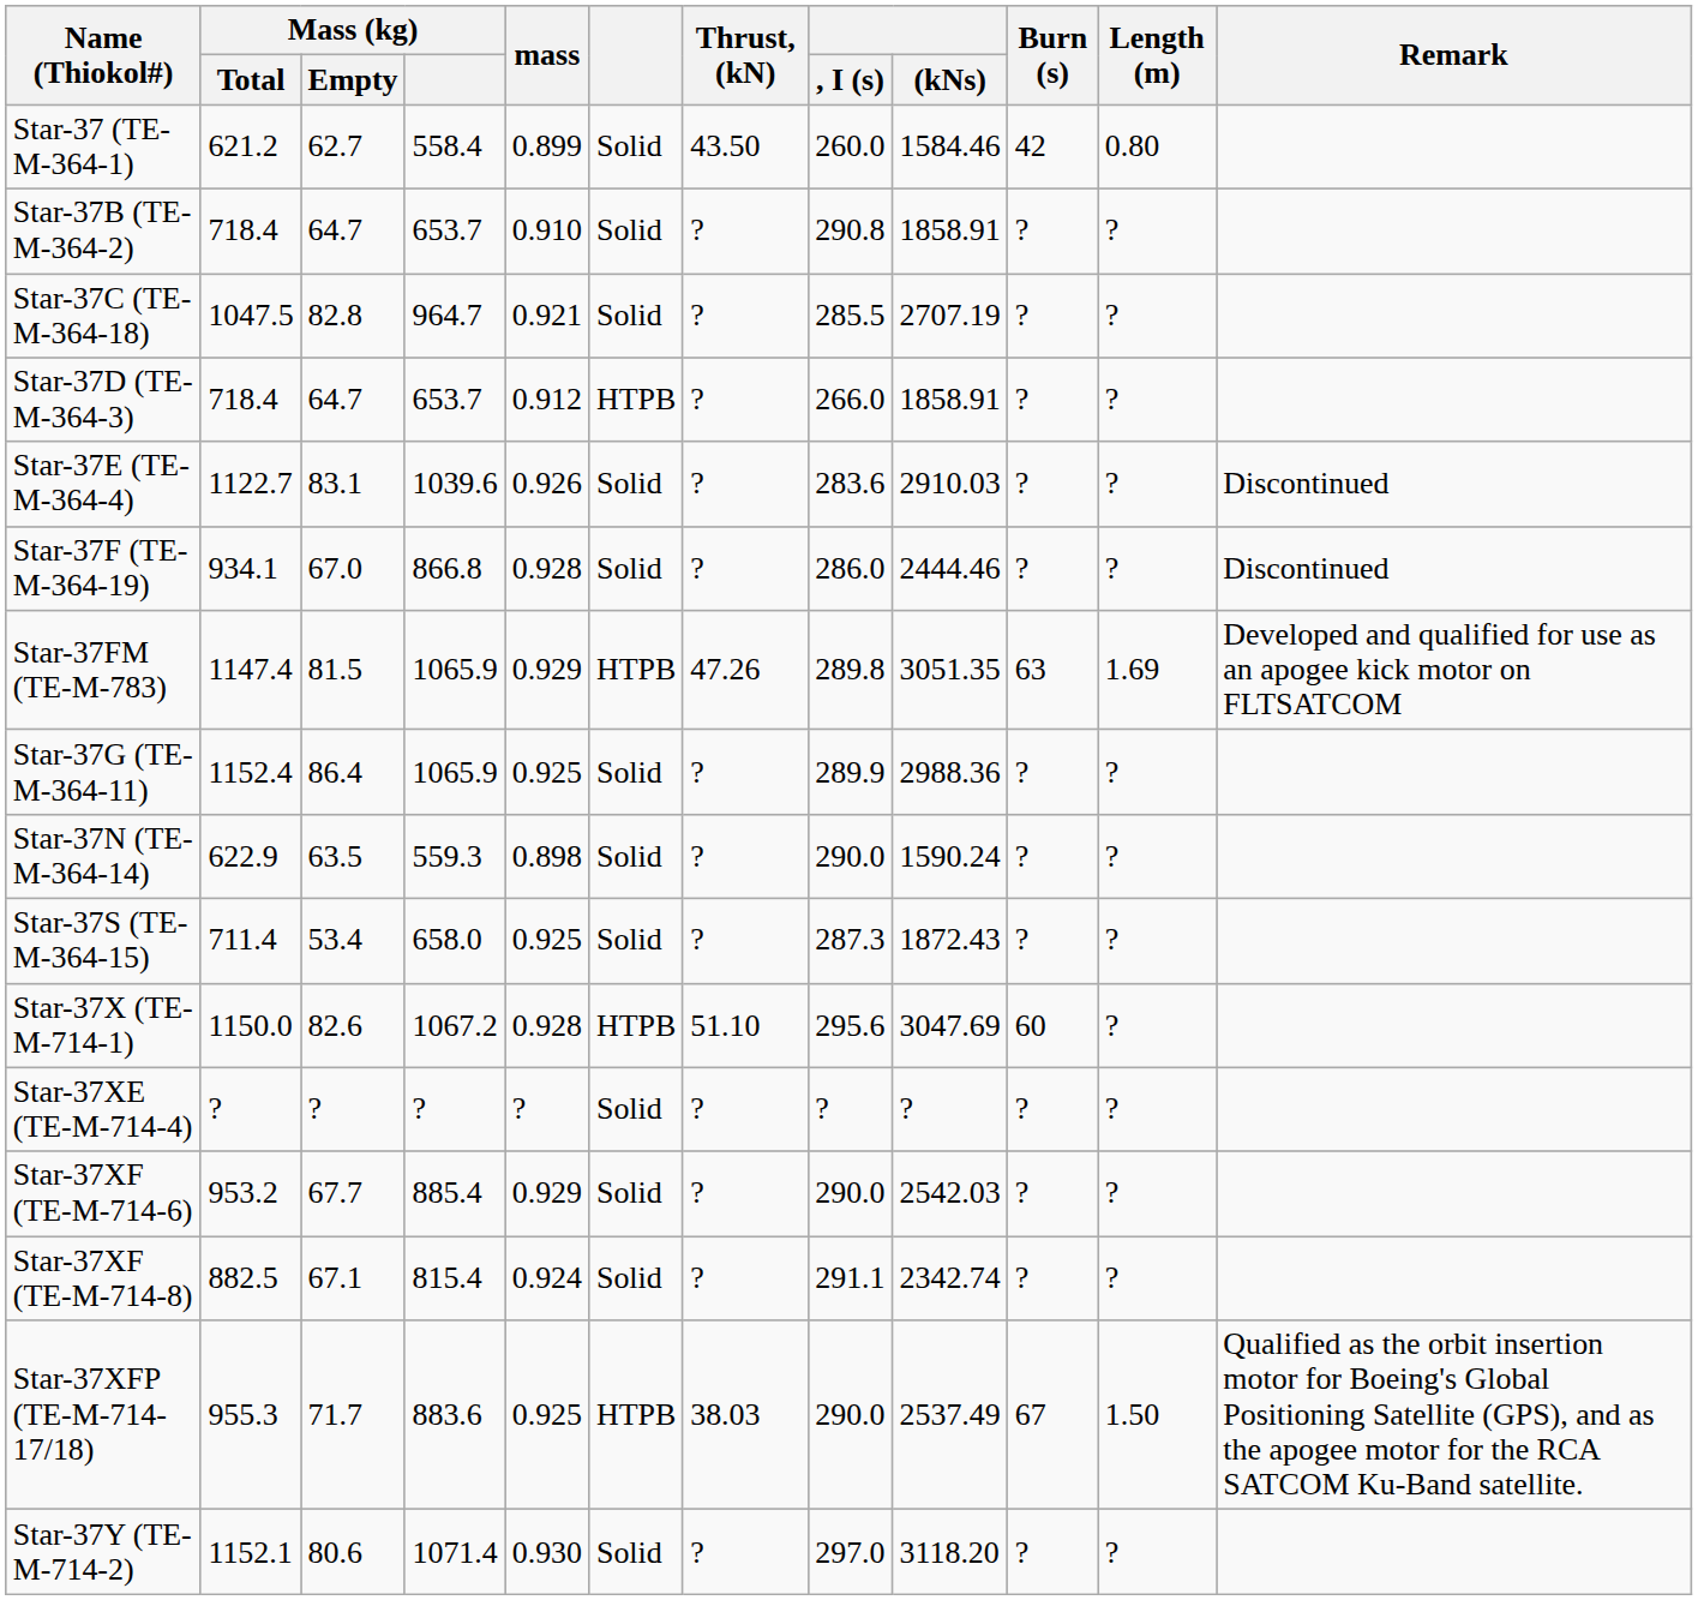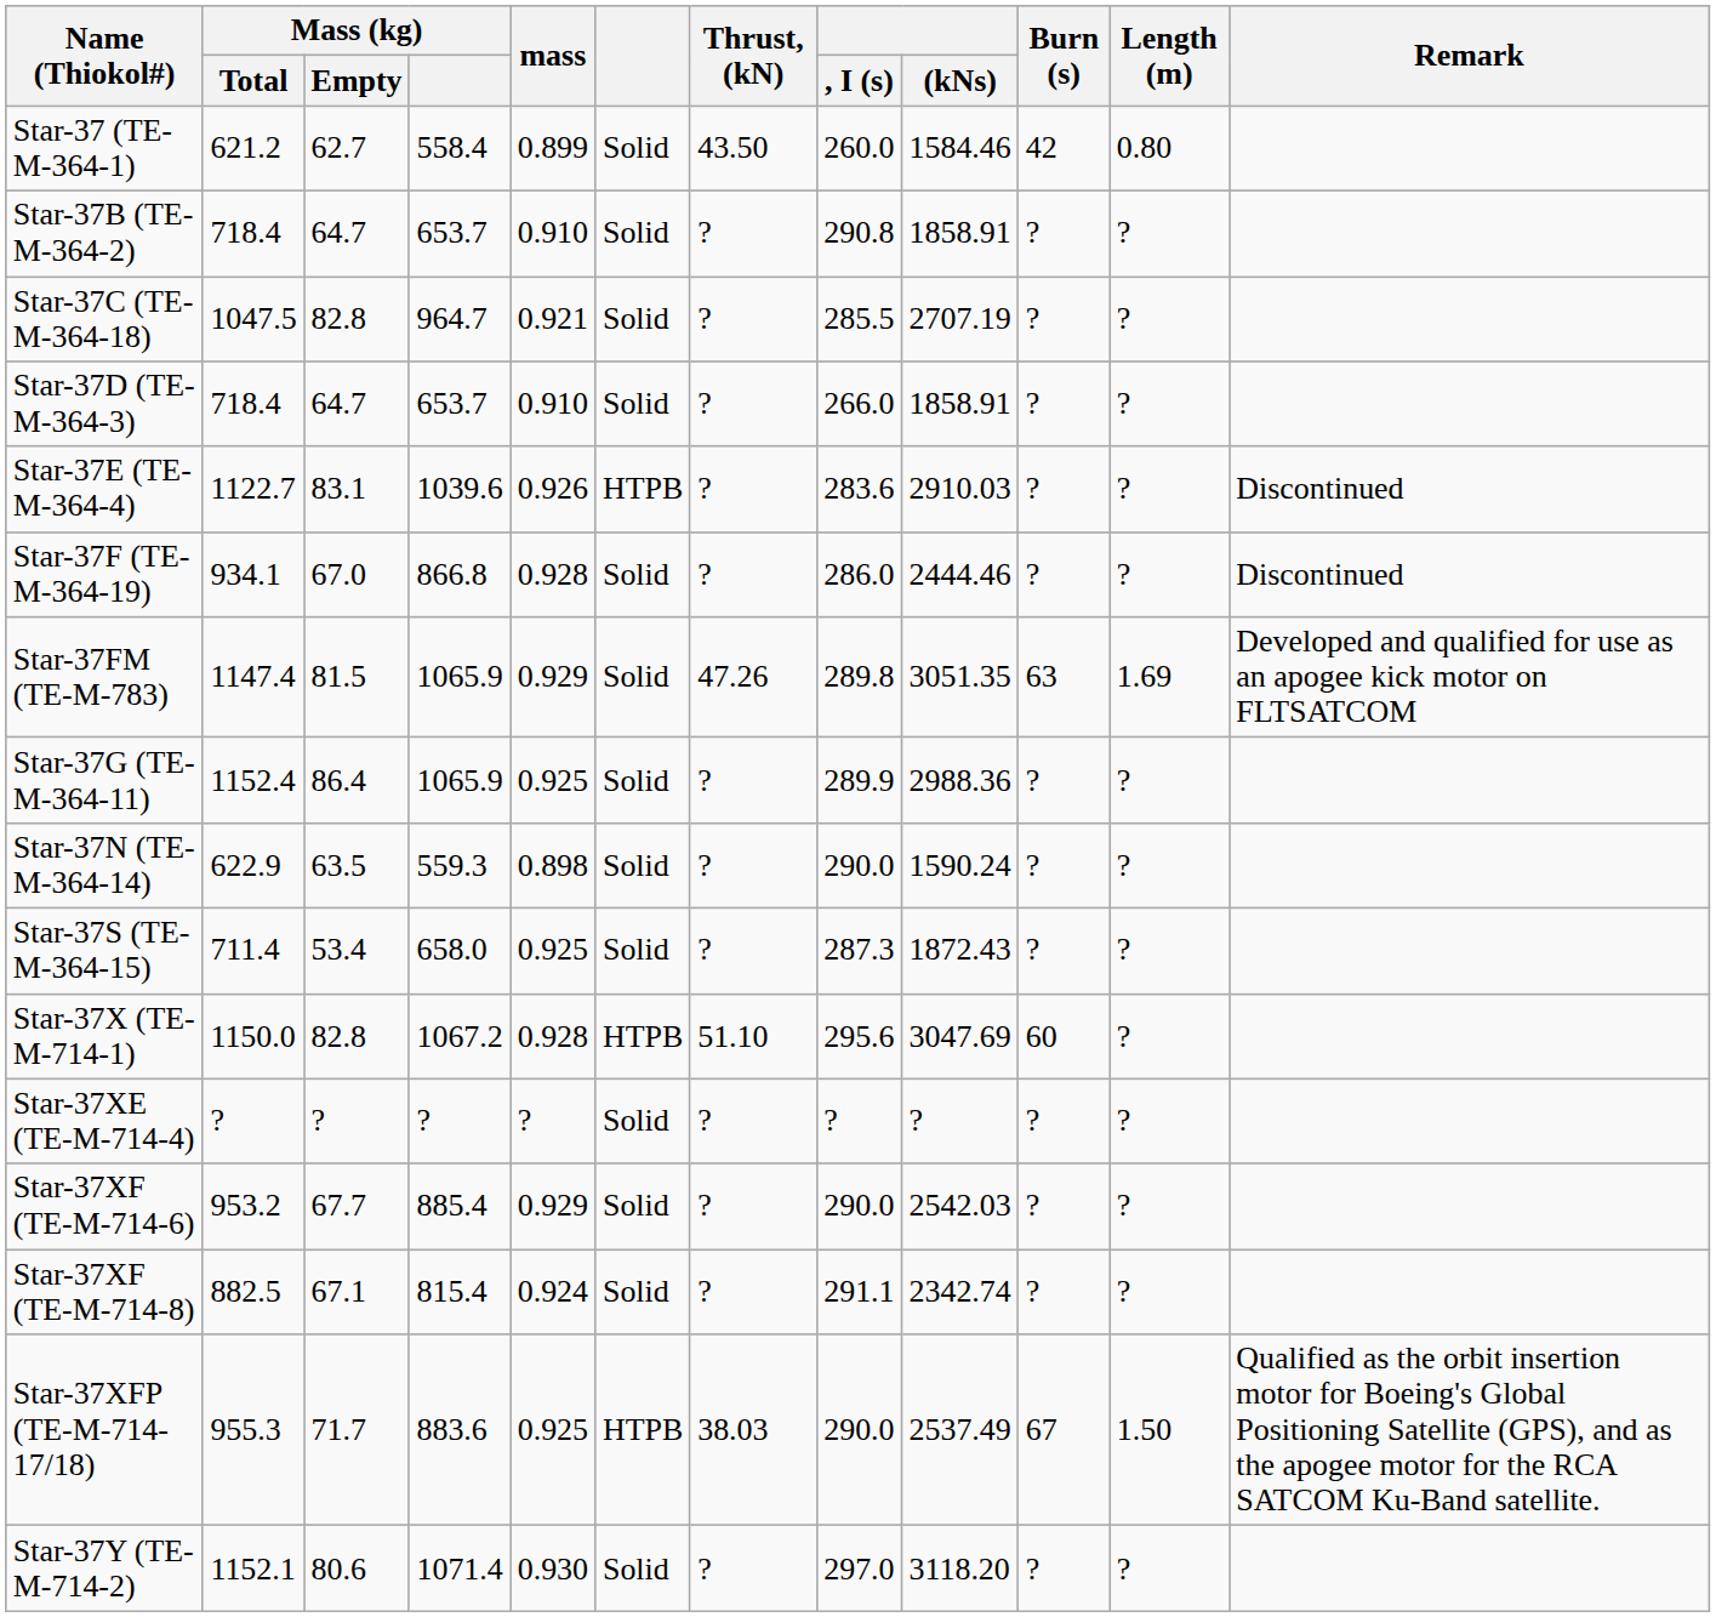 <table class="sortable wikitable">
 <tr>
 <th rowspan=2>Name (Thiokol#)</th>
 <th colspan=3>Mass (kg)</th>
 <th rowspan=2> mass </th>
 <th rowspan=2></th>
 <th rowspan=2>Thrust,  (kN)</th>
 <th colspan=2></th>
 <th rowspan=2>Burn (s)</th>
 <th rowspan=2>Length (m)</th>
 <th rowspan=2>Remark</th>
 </tr>
 <tr>
 <th>Total</th>
 <th>Empty</th>
 <th></th>
 <th>, I (s)</th>
 <th> (kNs)</th>
 </tr>
 <tr>
 <td>Star-37 (TE-M-364-1)</td>
 <td>621.2</td>
 <td>62.7</td>
 <td>558.4</td>
 <td>0.899</td>
 <td>Solid</td>
 <td>43.50</td>
 <td>260.0</td>
 <td>1584.46</td>
 <td>42</td>
 <td>0.80</td>
 <td></td>
 </tr>
 <tr>
 <td>Star-37B (TE-M-364-2)</td>
 <td>718.4</td>
 <td>64.7</td>
 <td>653.7</td>
 <td>0.910</td>
 <td>Solid</td>
 <td>?</td>
 <td>290.8</td>
 <td>1858.91</td>
 <td>?</td>
 <td>?</td>
 <td></td>
 </tr>
 <tr>
 <td>Star-37C (TE-M-364-18)</td>
 <td>1047.5</td>
 <td>82.8</td>
 <td>964.7</td>
 <td>0.921</td>
 <td>Solid</td>
 <td>?</td>
 <td>285.5</td>
 <td>2707.19</td>
 <td>?</td>
 <td>?</td>
 <td></td>
 </tr>
 <tr>
 <td>Star-37D (TE-M-364-3)</td>
 <td>718.4</td>
 <td>64.7</td>
 <td>653.7</td>
-<td>0.912</td>
-<td>HTPB</td>
+<td>0.910</td>
+<td>Solid</td>
 <td>?</td>
 <td>266.0</td>
 <td>1858.91</td>
 <td>?</td>
 <td>?</td>
 <td></td>
 </tr>
 <tr>
 <td>Star-37E (TE-M-364-4)</td>
 <td>1122.7</td>
 <td>83.1</td>
 <td>1039.6</td>
 <td>0.926</td>
-<td>Solid</td>
+<td>HTPB</td>
 <td>?</td>
 <td>283.6</td>
 <td>2910.03</td>
 <td>?</td>
 <td>?</td>
 <td>Discontinued</td>
 </tr>
 <tr>
 <td>Star-37F (TE-M-364-19)</td>
 <td>934.1</td>
 <td>67.0</td>
 <td>866.8</td>
 <td>0.928</td>
 <td>Solid</td>
 <td>?</td>
 <td>286.0</td>
 <td>2444.46</td>
 <td>?</td>
 <td>?</td>
 <td>Discontinued</td>
 </tr>
 <tr>
 <td>Star-37FM (TE-M-783)</td>
 <td>1147.4</td>
 <td>81.5</td>
 <td>1065.9</td>
 <td>0.929</td>
-<td>HTPB</td>
+<td>Solid</td>
 <td>47.26</td>
 <td>289.8</td>
 <td>3051.35</td>
 <td>63</td>
 <td>1.69</td>
 <td>Developed and qualified for use as an apogee kick motor on FLTSATCOM</td>
 </tr>
 <tr>
 <td>Star-37G (TE-M-364-11)</td>
 <td>1152.4</td>
 <td>86.4</td>
 <td>1065.9</td>
 <td>0.925</td>
 <td>Solid</td>
 <td>?</td>
 <td>289.9</td>
 <td>2988.36</td>
 <td>?</td>
 <td>?</td>
 <td></td>
 </tr>
 <tr>
 <td>Star-37N (TE-M-364-14)</td>
 <td>622.9</td>
 <td>63.5</td>
 <td>559.3</td>
 <td>0.898</td>
 <td>Solid</td>
 <td>?</td>
 <td>290.0</td>
 <td>1590.24</td>
 <td>?</td>
 <td>?</td>
 <td></td>
 </tr>
 <tr>
 <td>Star-37S (TE-M-364-15)</td>
 <td>711.4</td>
 <td>53.4</td>
 <td>658.0</td>
 <td>0.925</td>
 <td>Solid</td>
 <td>?</td>
 <td>287.3</td>
 <td>1872.43</td>
 <td>?</td>
 <td>?</td>
 <td></td>
 </tr>
 <tr>
 <td>Star-37X (TE-M-714-1)</td>
 <td>1150.0</td>
-<td>82.6</td>
+<td>82.8</td>
 <td>1067.2</td>
 <td>0.928</td>
 <td>HTPB</td>
 <td>51.10</td>
 <td>295.6</td>
 <td>3047.69</td>
 <td>60</td>
 <td>?</td>
 <td></td>
 </tr>
 <tr>
 <td>Star-37XE (TE-M-714-4)</td>
 <td>?</td>
 <td>?</td>
 <td>?</td>
 <td>?</td>
 <td>Solid</td>
 <td>?</td>
 <td>?</td>
 <td>?</td>
 <td>?</td>
 <td>?</td>
 <td></td>
 </tr>
 <tr>
 <td>Star-37XF (TE-M-714-6)</td>
 <td>953.2</td>
 <td>67.7</td>
 <td>885.4</td>
 <td>0.929</td>
 <td>Solid</td>
 <td>?</td>
 <td>290.0</td>
 <td>2542.03</td>
 <td>?</td>
 <td>?</td>
 <td></td>
 </tr>
 <tr>
 <td>Star-37XF (TE-M-714-8)</td>
 <td>882.5</td>
 <td>67.1</td>
 <td>815.4</td>
 <td>0.924</td>
 <td>Solid</td>
 <td>?</td>
 <td>291.1</td>
 <td>2342.74</td>
 <td>?</td>
 <td>?</td>
 <td></td>
 </tr>
 <tr>
 <td>Star-37XFP (TE-M-714-17/18)</td>
 <td>955.3</td>
 <td>71.7</td>
 <td>883.6</td>
 <td>0.925</td>
 <td>HTPB</td>
 <td>38.03</td>
 <td>290.0</td>
 <td>2537.49</td>
 <td>67</td>
 <td>1.50</td>
 <td>Qualified as the orbit insertion motor for Boeing's Global Positioning Satellite (GPS), and as the apogee motor for the RCA SATCOM Ku-Band satellite.</td>
 </tr>
 <tr>
 <td>Star-37Y (TE-M-714-2)</td>
 <td>1152.1</td>
 <td>80.6</td>
 <td>1071.4</td>
 <td>0.930</td>
 <td>Solid</td>
 <td>?</td>
 <td>297.0</td>
 <td>3118.20</td>
 <td>?</td>
 <td>?</td>
 <td></td>
 </tr>
 </table>
